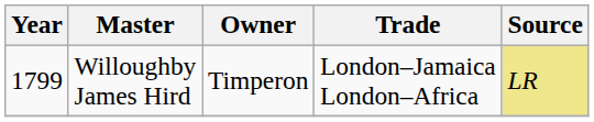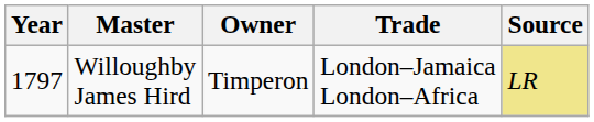 <table class=" wikitable">
 <tr>
 <th>Year</th>
 <th>Master</th>
 <th>Owner</th>
 <th>Trade</th>
 <th>Source</th>
 </tr>
 <tr>
-<td>1799</td>
+<td>1797</td>
 <td>Willoughby<br>James Hird</td>
 <td>Timperon</td>
 <td>London–Jamaica<br>London–Africa</td>
 <td style="background: khaki;"><em>LR</em></td>
 </tr>
 <tr>
 </tr>
 </table>
